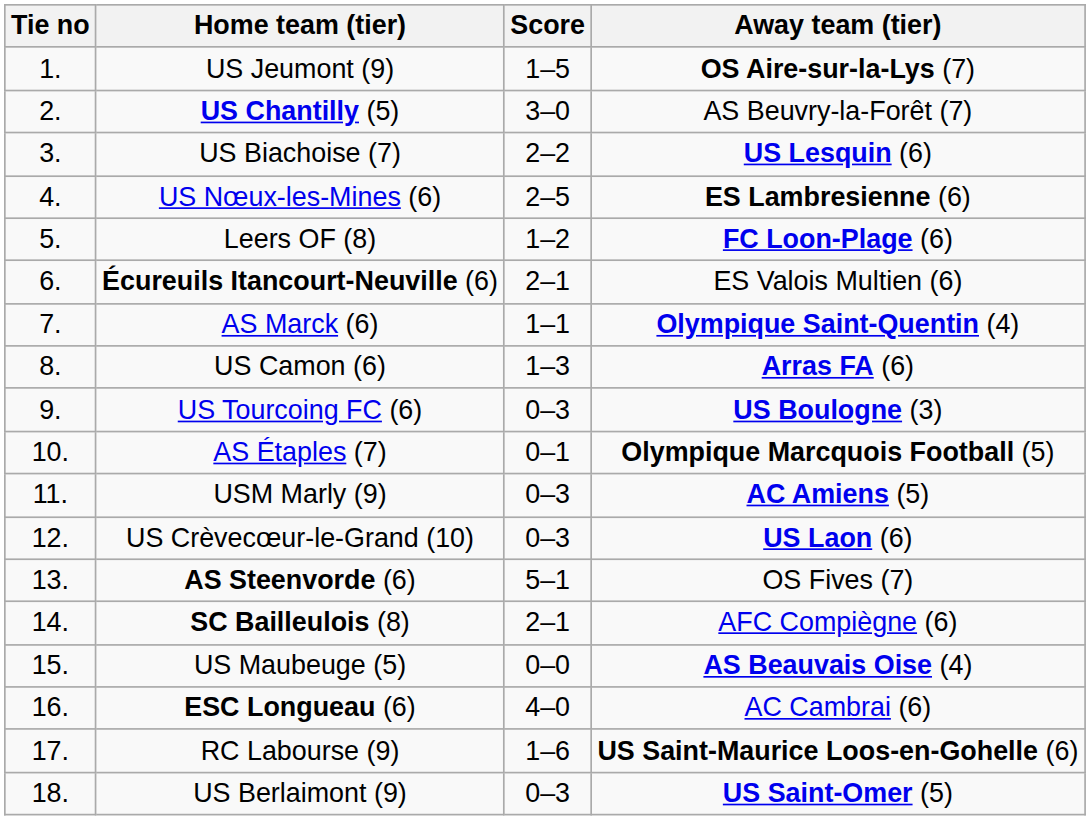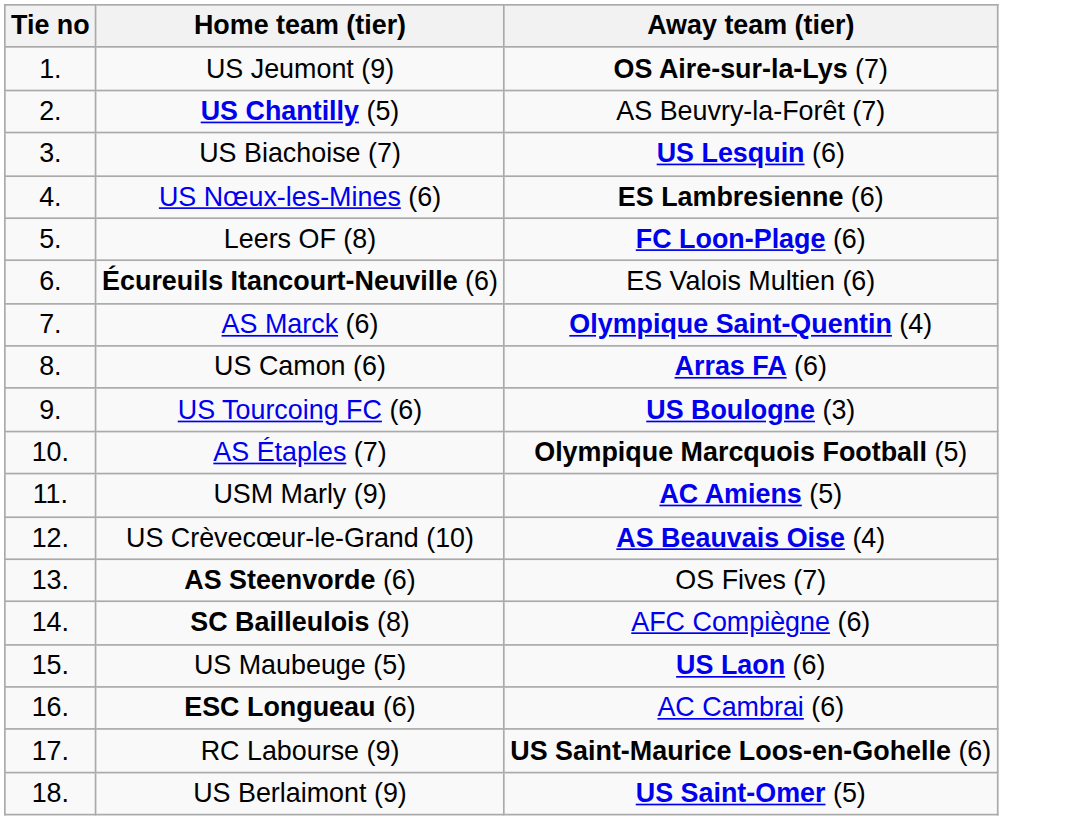 <table class="wikitable" style="text-align: center">
 <tr>
 <th>Tie no</th>
 <th>Home team (tier)</th>
-<th>Score</th>
 <th>Away team (tier)</th>
 </tr>
 <tr>
 <td>1.</td>
 <td>US Jeumont (9)</td>
-<td>1–5</td>
 <td><strong>OS Aire-sur-la-Lys</strong> (7)</td>
 </tr>
 <tr>
 <td>2.</td>
 <td><strong><a href='#'>US Chantilly</a></strong> (5)</td>
-<td>3–0</td>
 <td>AS Beuvry-la-Forêt (7)</td>
 </tr>
 <tr>
 <td>3.</td>
 <td>US Biachoise (7)</td>
-<td>2–2 </td>
 <td><strong><a href='#'>US Lesquin</a></strong> (6)</td>
 </tr>
 <tr>
 <td>4.</td>
 <td><a href='#'>US Nœux-les-Mines</a> (6)</td>
-<td>2–5</td>
 <td><strong>ES Lambresienne</strong> (6)</td>
 </tr>
 <tr>
 <td>5.</td>
 <td>Leers OF (8)</td>
-<td>1–2</td>
 <td><strong><a href='#'>FC Loon-Plage</a></strong> (6)</td>
 </tr>
 <tr>
 <td>6.</td>
 <td><strong>Écureuils Itancourt-Neuville</strong> (6)</td>
-<td>2–1</td>
 <td>ES Valois Multien (6)</td>
 </tr>
 <tr>
 <td>7.</td>
 <td><a href='#'>AS Marck</a> (6)</td>
-<td>1–1 </td>
 <td><strong><a href='#'>Olympique Saint-Quentin</a></strong> (4)</td>
 </tr>
 <tr>
 <td>8.</td>
 <td>US Camon (6)</td>
-<td>1–3</td>
 <td><strong><a href='#'>Arras FA</a></strong> (6)</td>
 </tr>
 <tr>
 <td>9.</td>
 <td><a href='#'>US Tourcoing FC</a> (6)</td>
-<td>0–3</td>
 <td><strong><a href='#'>US Boulogne</a></strong> (3)</td>
 </tr>
 <tr>
 <td>10.</td>
 <td><a href='#'>AS Étaples</a> (7)</td>
-<td>0–1</td>
 <td><strong>Olympique Marcquois Football</strong> (5)</td>
 </tr>
 <tr>
 <td>11.</td>
 <td>USM Marly (9)</td>
-<td>0–3</td>
 <td><strong><a href='#'>AC Amiens</a></strong> (5)</td>
 </tr>
 <tr>
 <td>12.</td>
 <td>US Crèvecœur-le-Grand (10)</td>
-<td>0–3</td>
-<td><strong><a href='#'>US Laon</a></strong> (6)</td>
+<td><strong><a href='#'>AS Beauvais Oise</a></strong> (4)</td>
 </tr>
 <tr>
 <td>13.</td>
 <td><strong>AS Steenvorde</strong> (6)</td>
-<td>5–1</td>
 <td>OS Fives (7)</td>
 </tr>
 <tr>
 <td>14.</td>
 <td><strong>SC Bailleulois</strong> (8)</td>
-<td>2–1</td>
 <td><a href='#'>AFC Compiègne</a> (6)</td>
 </tr>
 <tr>
 <td>15.</td>
 <td>US Maubeuge (5)</td>
-<td>0–0 </td>
-<td><strong><a href='#'>AS Beauvais Oise</a></strong> (4)</td>
+<td><strong><a href='#'>US Laon</a></strong> (6)</td>
 </tr>
 <tr>
 <td>16.</td>
 <td><strong>ESC Longueau</strong> (6)</td>
-<td>4–0</td>
 <td><a href='#'>AC Cambrai</a> (6)</td>
 </tr>
 <tr>
 <td>17.</td>
 <td>RC Labourse (9)</td>
-<td>1–6</td>
 <td><strong>US Saint-Maurice Loos-en-Gohelle</strong> (6)</td>
 </tr>
 <tr>
 <td>18.</td>
 <td>US Berlaimont (9)</td>
-<td>0–3</td>
 <td><strong><a href='#'>US Saint-Omer</a></strong> (5)</td>
 </tr>
 </table>
